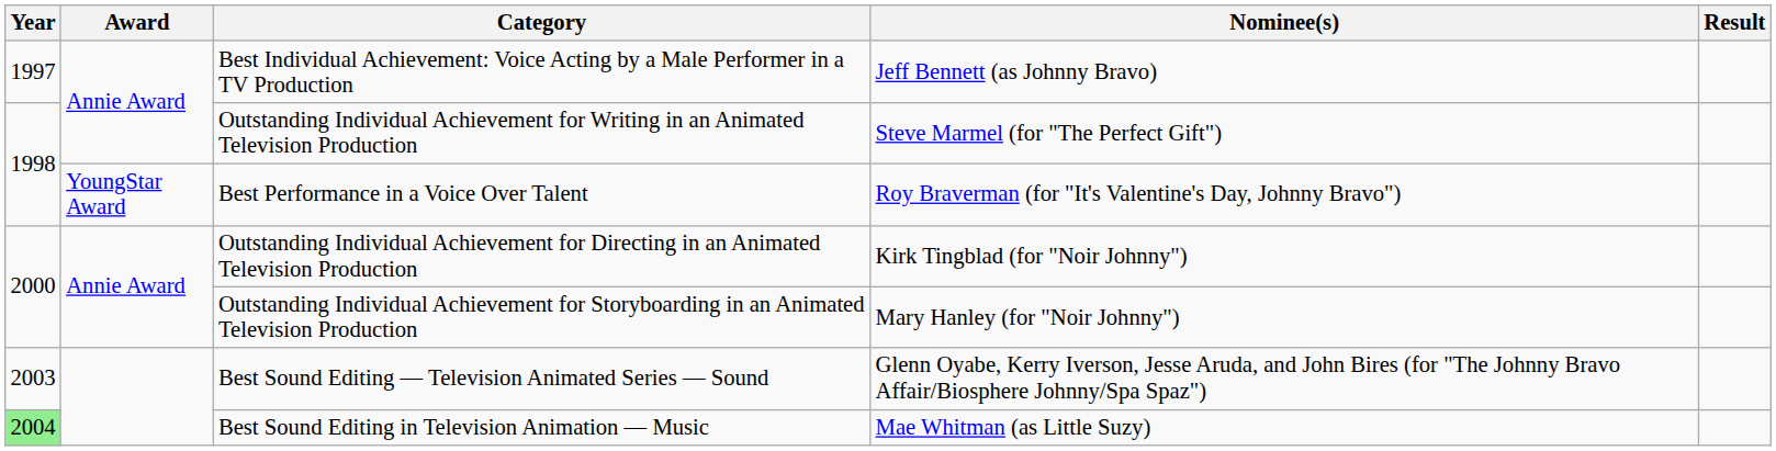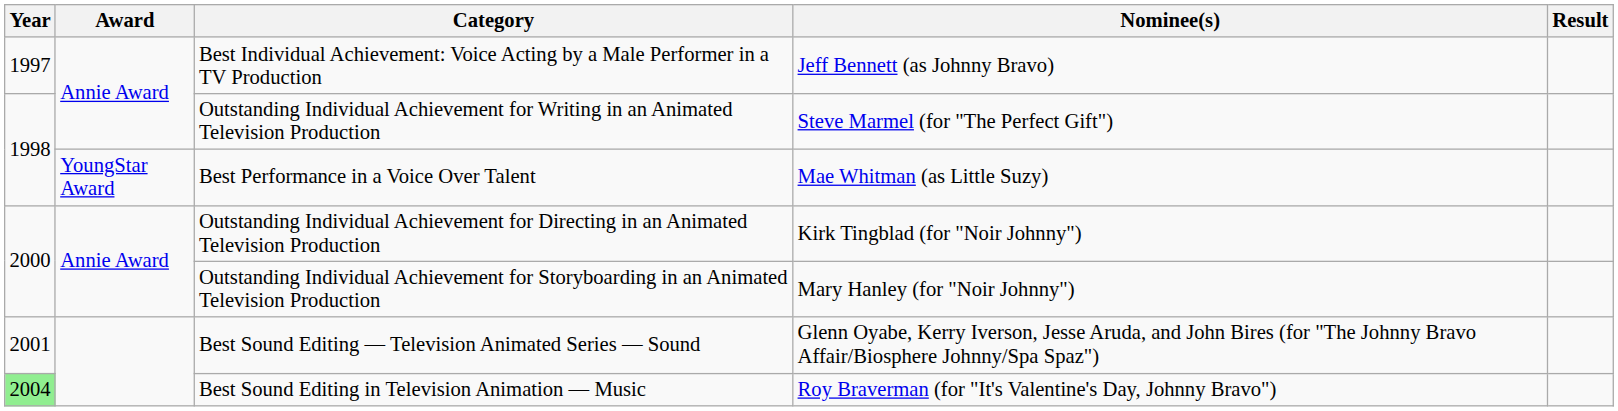 <table class="wikitable sortable">
 <tr>
 <th>Year</th>
 <th>Award</th>
 <th>Category</th>
 <th>Nominee(s)</th>
 <th>Result</th>
 </tr>
 <tr>
 <td>1997</td>
 <td rowspan="2"><a href='#'>Annie Award</a></td>
 <td>Best Individual Achievement: Voice Acting by a Male Performer in a TV Production</td>
 <td><a href='#'>Jeff Bennett</a> (as Johnny Bravo)</td>
 <td></td>
 </tr>
 <tr>
 <td rowspan="2">1998</td>
 <td>Outstanding Individual Achievement for Writing in an Animated Television Production</td>
 <td><a href='#'>Steve Marmel</a> (for "The Perfect Gift")</td>
 <td></td>
 </tr>
 <tr>
 <td><a href='#'>YoungStar Award</a></td>
 <td>Best Performance in a Voice Over Talent</td>
-<td><a href='#'>Roy Braverman</a> (for "It's Valentine's Day, Johnny Bravo")</td>
+<td><a href='#'>Mae Whitman</a> (as Little Suzy)</td>
 <td></td>
 </tr>
 <tr>
 <td rowspan="2">2000</td>
 <td rowspan="2"><a href='#'>Annie Award</a></td>
 <td>Outstanding Individual Achievement for Directing in an Animated Television Production</td>
 <td>Kirk Tingblad (for "Noir Johnny")</td>
 <td></td>
 </tr>
 <tr>
 <td>Outstanding Individual Achievement for Storyboarding in an Animated Television Production</td>
 <td>Mary Hanley (for "Noir Johnny")</td>
 <td></td>
 </tr>
 <tr>
-<td>2003</td>
+<td>2001</td>
 <td rowspan="2"></td>
 <td>Best Sound Editing — Television Animated Series — Sound</td>
 <td>Glenn Oyabe, Kerry Iverson, Jesse Aruda, and John Bires (for "The Johnny Bravo Affair/Biosphere Johnny/Spa Spaz")</td>
 <td></td>
 </tr>
 <tr>
 <td style="background: lightgreen;">2004</td>
 <td>Best Sound Editing in Television Animation — Music</td>
-<td><a href='#'>Mae Whitman</a> (as Little Suzy)</td>
+<td><a href='#'>Roy Braverman</a> (for "It's Valentine's Day, Johnny Bravo")</td>
 <td></td>
 </tr>
 </table>
